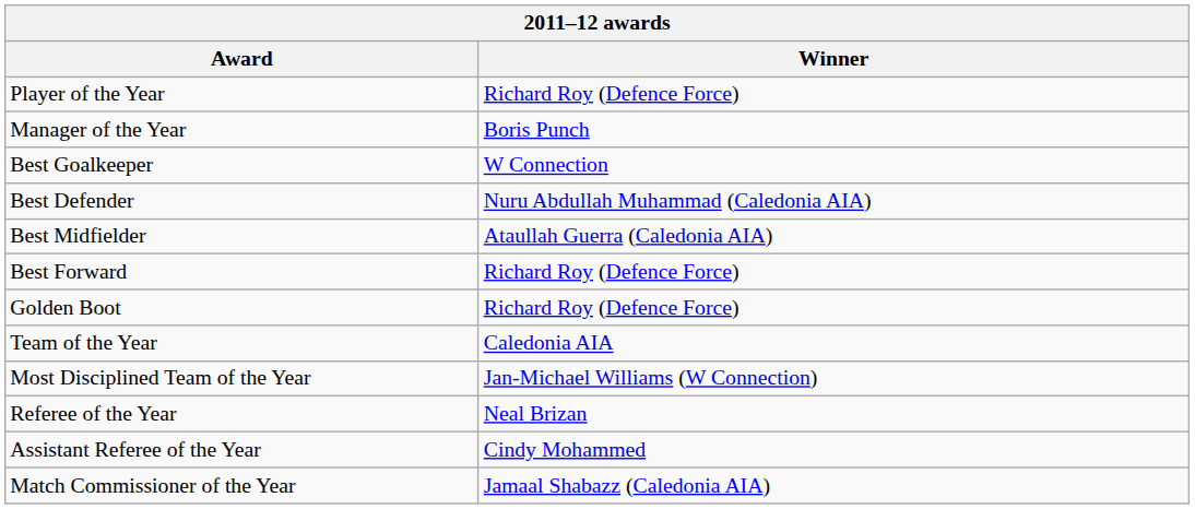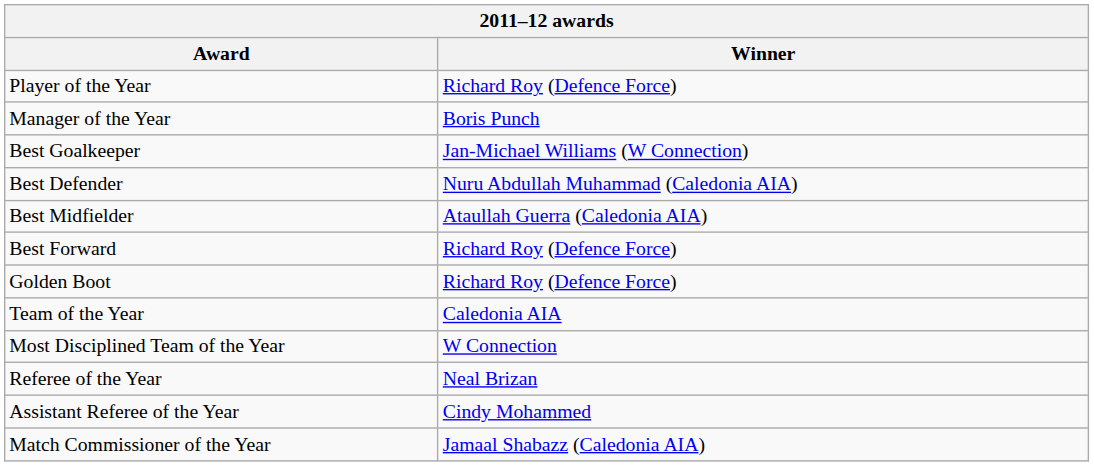 <table class="collapsible wikitable collapsed" width=50%; style="font-size:90%;">
 <tr>
 <th colspan="4">2011–12 awards</th>
 </tr>
 <tr>
 <th width=20%>Award</th>
 <th width=30%>Winner</th>
 </tr>
 <tr>
 <td>Player of the Year</td>
 <td> <a href='#'>Richard Roy</a> (<a href='#'>Defence Force</a>)</td>
 </tr>
 <tr>
 <td>Manager of the Year</td>
 <td><a href='#'>Boris Punch</a></td>
 </tr>
 <tr>
 <td>Best Goalkeeper</td>
-<td><a href='#'>W Connection</a></td>
+<td> <a href='#'>Jan-Michael Williams</a> (<a href='#'>W Connection</a>)</td>
 </tr>
 <tr>
 <td>Best Defender</td>
 <td> <a href='#'>Nuru Abdullah Muhammad</a> (<a href='#'>Caledonia AIA</a>)</td>
 </tr>
 <tr>
 <td>Best Midfielder</td>
 <td> <a href='#'>Ataullah Guerra</a> (<a href='#'>Caledonia AIA</a>)</td>
 </tr>
 <tr>
 <td>Best Forward</td>
 <td> <a href='#'>Richard Roy</a> (<a href='#'>Defence Force</a>)</td>
 </tr>
 <tr>
 <td>Golden Boot</td>
 <td> <a href='#'>Richard Roy</a> (<a href='#'>Defence Force</a>)</td>
 </tr>
 <tr>
 <td>Team of the Year</td>
 <td><a href='#'>Caledonia AIA</a></td>
 </tr>
 <tr>
 <td>Most Disciplined Team of the Year</td>
-<td> <a href='#'>Jan-Michael Williams</a> (<a href='#'>W Connection</a>)</td>
+<td><a href='#'>W Connection</a></td>
 </tr>
 <tr>
 <td>Referee of the Year</td>
 <td><a href='#'>Neal Brizan</a></td>
 </tr>
 <tr>
 <td>Assistant Referee of the Year</td>
 <td><a href='#'>Cindy Mohammed</a></td>
 </tr>
 <tr>
 <td>Match Commissioner of the Year</td>
 <td> <a href='#'>Jamaal Shabazz</a> (<a href='#'>Caledonia AIA</a>)</td>
 </tr>
 </table>
